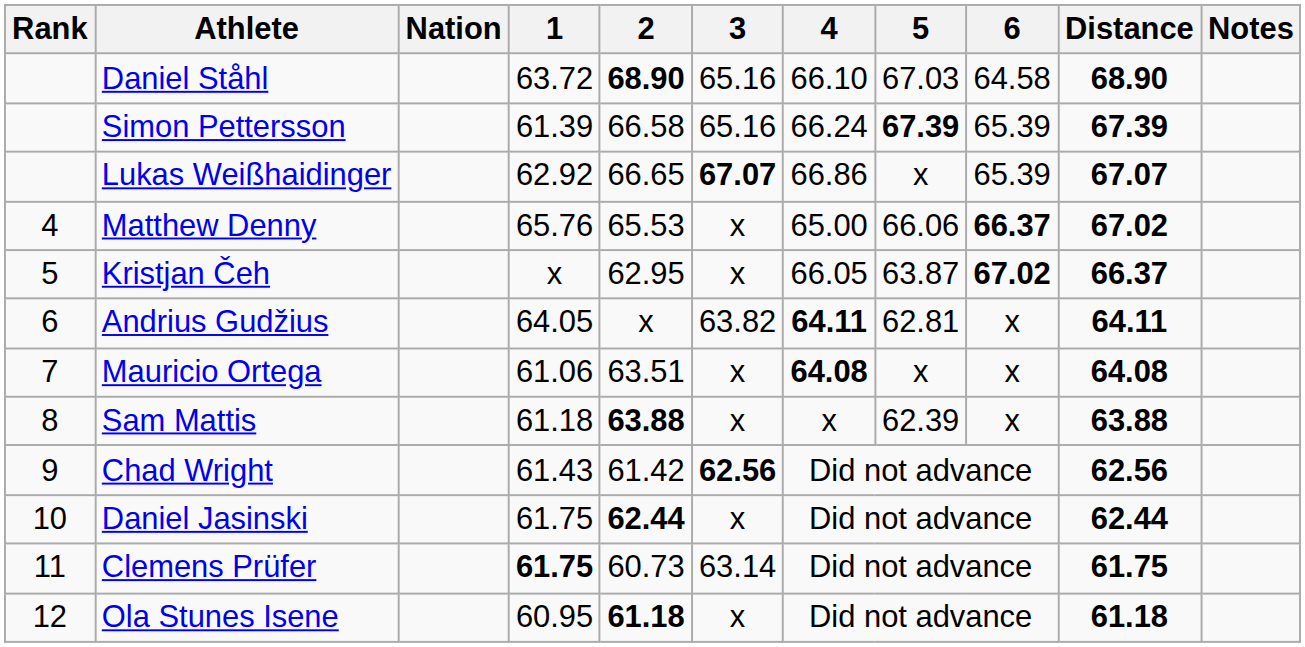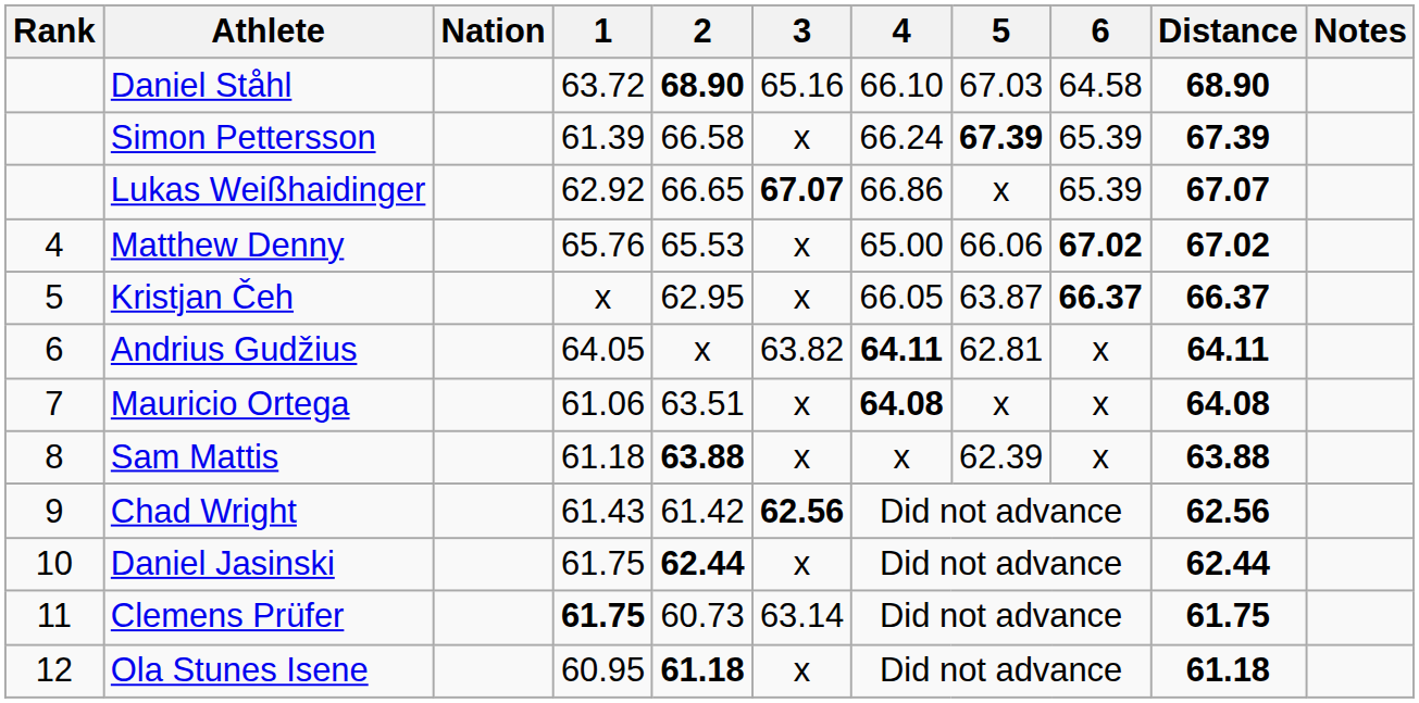 <table class="wikitable sortable" style="text-align:center">
 <tr>
 <th>Rank</th>
 <th>Athlete</th>
 <th>Nation</th>
 <th>1</th>
 <th>2</th>
 <th>3</th>
 <th>4</th>
 <th>5</th>
 <th>6</th>
 <th>Distance</th>
 <th>Notes</th>
 </tr>
 <tr>
 <td></td>
 <td align="left"><a href='#'>Daniel Ståhl</a></td>
 <td align="left"></td>
 <td>63.72</td>
 <td><strong>68.90</strong></td>
 <td>65.16</td>
 <td>66.10</td>
 <td>67.03</td>
 <td>64.58</td>
 <td><strong>68.90</strong></td>
 <td></td>
 </tr>
 <tr>
 <td></td>
 <td align="left"><a href='#'>Simon Pettersson</a></td>
 <td align="left"></td>
 <td>61.39</td>
 <td>66.58</td>
-<td>65.16</td>
+<td>x</td>
 <td>66.24</td>
 <td><strong>67.39</strong></td>
 <td>65.39</td>
 <td><strong>67.39</strong></td>
 <td></td>
 </tr>
 <tr>
 <td></td>
 <td align="left"><a href='#'>Lukas Weißhaidinger</a></td>
 <td align="left"></td>
 <td>62.92</td>
 <td>66.65</td>
 <td><strong>67.07</strong></td>
 <td>66.86</td>
 <td>x</td>
 <td>65.39</td>
 <td><strong>67.07</strong></td>
 <td></td>
 </tr>
 <tr>
 <td>4</td>
 <td align="left"><a href='#'>Matthew Denny</a></td>
 <td align="left"></td>
 <td>65.76</td>
 <td>65.53</td>
 <td>x</td>
 <td>65.00</td>
 <td>66.06</td>
-<td><strong>66.37</strong></td>
+<td><strong>67.02</strong></td>
 <td><strong>67.02</strong></td>
 <td></td>
 </tr>
 <tr>
 <td>5</td>
 <td align="left"><a href='#'>Kristjan Čeh</a></td>
 <td align="left"></td>
 <td>x</td>
 <td>62.95</td>
 <td>x</td>
 <td>66.05</td>
 <td>63.87</td>
-<td><strong>67.02</strong></td>
+<td><strong>66.37</strong></td>
 <td><strong>66.37</strong></td>
 <td></td>
 </tr>
 <tr>
 <td>6</td>
 <td align="left"><a href='#'>Andrius Gudžius</a></td>
 <td align="left"></td>
 <td>64.05</td>
 <td>x</td>
 <td>63.82</td>
 <td><strong>64.11</strong></td>
 <td>62.81</td>
 <td>x</td>
 <td><strong>64.11</strong></td>
 <td></td>
 </tr>
 <tr>
 <td>7</td>
 <td align="left"><a href='#'>Mauricio Ortega</a></td>
 <td align="left"></td>
 <td>61.06</td>
 <td>63.51</td>
 <td>x</td>
 <td><strong>64.08</strong></td>
 <td>x</td>
 <td>x</td>
 <td><strong>64.08</strong></td>
 <td></td>
 </tr>
 <tr>
 <td>8</td>
 <td align="left"><a href='#'>Sam Mattis</a></td>
 <td align="left"></td>
 <td>61.18</td>
 <td><strong>63.88</strong></td>
 <td>x</td>
 <td>x</td>
 <td>62.39</td>
 <td>x</td>
 <td><strong>63.88</strong></td>
 <td></td>
 </tr>
 <tr>
 <td>9</td>
 <td align="left"><a href='#'>Chad Wright</a></td>
 <td align="left"></td>
 <td>61.43</td>
 <td>61.42</td>
 <td><strong>62.56</strong></td>
 <td colspan=3>Did not advance</td>
 <td><strong>62.56</strong></td>
 <td></td>
 </tr>
 <tr>
 <td>10</td>
 <td align="left"><a href='#'>Daniel Jasinski</a></td>
 <td align="left"></td>
 <td>61.75</td>
 <td><strong>62.44</strong></td>
 <td>x</td>
 <td colspan=3>Did not advance</td>
 <td><strong>62.44</strong></td>
 <td></td>
 </tr>
 <tr>
 <td>11</td>
 <td align="left"><a href='#'>Clemens Prüfer</a></td>
 <td align="left"></td>
 <td><strong>61.75</strong></td>
 <td>60.73</td>
 <td>63.14</td>
 <td colspan=3>Did not advance</td>
 <td><strong>61.75</strong></td>
 <td></td>
 </tr>
 <tr>
 <td>12</td>
 <td align="left"><a href='#'>Ola Stunes Isene</a></td>
 <td align="left"></td>
 <td>60.95</td>
 <td><strong>61.18</strong></td>
 <td>x</td>
 <td colspan=3>Did not advance</td>
 <td><strong>61.18</strong></td>
 <td></td>
 </tr>
 </table>
